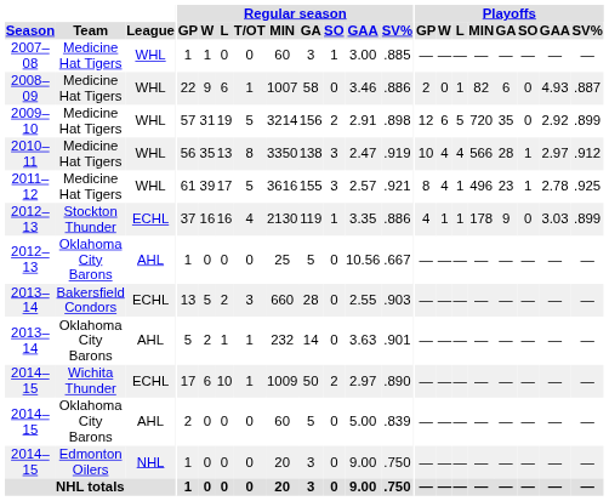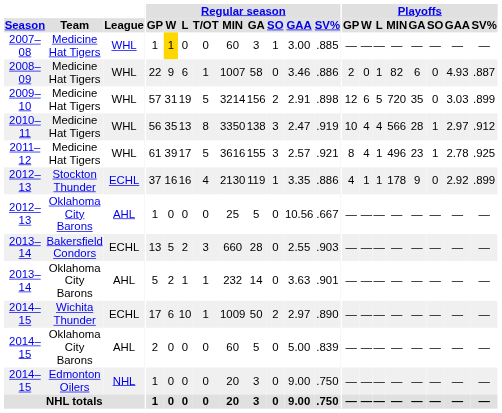 <table border="0" cellpadding="1" cellspacing="0" style="text-align:center; width:75%">
 <tr ALIGN="centre" bgcolor="#e0e0e0">
 <th align="centre" colspan="3" bgcolor="#ffffff"></th>
 <th align="centre" rowspan="99" bgcolor="#ffffff"></th>
 <th align="centre" colspan="9" bgcolor="#e0e0e0"><a href='#'>Regular season</a></th>
 <th align="centre" rowspan="99" bgcolor="#ffffff"></th>
 <th align="centre" colspan="8" bgcolor="#e0e0e0"><a href='#'>Playoffs</a></th>
 </tr>
 <tr ALIGN="centre" bgcolor="#e0e0e0">
 <th><a href='#'>Season</a></th>
 <th>Team</th>
 <th>League</th>
 <th>GP</th>
 <th>W</th>
 <th>L</th>
 <th>T/OT</th>
 <th>MIN</th>
 <th>GA</th>
 <th><a href='#'>SO</a></th>
 <th><a href='#'>GAA</a></th>
 <th><a href='#'>SV%</a></th>
 <th>GP</th>
 <th>W</th>
 <th>L</th>
 <th>MIN</th>
 <th>GA</th>
 <th>SO</th>
 <th>GAA</th>
 <th>SV%</th>
 </tr>
 <tr>
 <td><a href='#'>2007–08</a></td>
 <td><a href='#'>Medicine Hat Tigers</a></td>
 <td><a href='#'>WHL</a></td>
 <td>1</td>
-<td>1</td>
+<td style="background: gold;">1</td>
 <td>0</td>
 <td>0</td>
 <td>60</td>
 <td>3</td>
 <td>1</td>
 <td>3.00</td>
 <td>.885</td>
 <td>—</td>
 <td>—</td>
 <td>—</td>
 <td>—</td>
 <td>—</td>
 <td>—</td>
 <td>—</td>
 <td>—</td>
 </tr>
 <tr bgcolor="#f0f0f0">
 <td><a href='#'>2008–09</a></td>
 <td>Medicine Hat Tigers</td>
 <td>WHL</td>
 <td>22</td>
 <td>9</td>
 <td>6</td>
 <td>1</td>
 <td>1007</td>
 <td>58</td>
 <td>0</td>
 <td>3.46</td>
 <td>.886</td>
 <td>2</td>
 <td>0</td>
 <td>1</td>
 <td>82</td>
 <td>6</td>
 <td>0</td>
 <td>4.93</td>
 <td>.887</td>
 </tr>
 <tr>
 <td><a href='#'>2009–10</a></td>
 <td>Medicine Hat Tigers</td>
 <td>WHL</td>
 <td>57</td>
 <td>31</td>
 <td>19</td>
 <td>5</td>
 <td>3214</td>
 <td>156</td>
 <td>2</td>
 <td>2.91</td>
 <td>.898</td>
 <td>12</td>
 <td>6</td>
 <td>5</td>
 <td>720</td>
 <td>35</td>
 <td>0</td>
-<td>2.92</td>
+<td>3.03</td>
 <td>.899</td>
 </tr>
 <tr bgcolor="#f0f0f0">
 <td><a href='#'>2010–11</a></td>
 <td>Medicine Hat Tigers</td>
 <td>WHL</td>
 <td>56</td>
 <td>35</td>
 <td>13</td>
 <td>8</td>
 <td>3350</td>
 <td>138</td>
 <td>3</td>
 <td>2.47</td>
 <td>.919</td>
 <td>10</td>
 <td>4</td>
 <td>4</td>
 <td>566</td>
 <td>28</td>
 <td>1</td>
 <td>2.97</td>
 <td>.912</td>
 </tr>
 <tr>
 <td><a href='#'>2011–12</a></td>
 <td>Medicine Hat Tigers</td>
 <td>WHL</td>
 <td>61</td>
 <td>39</td>
 <td>17</td>
 <td>5</td>
 <td>3616</td>
 <td>155</td>
 <td>3</td>
 <td>2.57</td>
 <td>.921</td>
 <td>8</td>
 <td>4</td>
 <td>1</td>
 <td>496</td>
 <td>23</td>
 <td>1</td>
 <td>2.78</td>
 <td>.925</td>
 </tr>
 <tr bgcolor="#f0f0f0">
 <td><a href='#'>2012–13</a></td>
 <td><a href='#'>Stockton Thunder</a></td>
 <td><a href='#'>ECHL</a></td>
 <td>37</td>
 <td>16</td>
 <td>16</td>
 <td>4</td>
 <td>2130</td>
 <td>119</td>
 <td>1</td>
 <td>3.35</td>
 <td>.886</td>
 <td>4</td>
 <td>1</td>
 <td>1</td>
 <td>178</td>
 <td>9</td>
 <td>0</td>
-<td>3.03</td>
+<td>2.92</td>
 <td>.899</td>
 </tr>
 <tr>
 <td><a href='#'>2012–13</a></td>
 <td><a href='#'>Oklahoma City Barons</a></td>
 <td><a href='#'>AHL</a></td>
 <td>1</td>
 <td>0</td>
 <td>0</td>
 <td>0</td>
 <td>25</td>
 <td>5</td>
 <td>0</td>
 <td>10.56</td>
 <td>.667</td>
 <td>—</td>
 <td>—</td>
 <td>—</td>
 <td>—</td>
 <td>—</td>
 <td>—</td>
 <td>—</td>
 <td>—</td>
 </tr>
 <tr bgcolor="#f0f0f0">
 <td><a href='#'>2013–14</a></td>
 <td><a href='#'>Bakersfield Condors</a></td>
 <td>ECHL</td>
 <td>13</td>
 <td>5</td>
 <td>2</td>
 <td>3</td>
 <td>660</td>
 <td>28</td>
 <td>0</td>
 <td>2.55</td>
 <td>.903</td>
 <td>—</td>
 <td>—</td>
 <td>—</td>
 <td>—</td>
 <td>—</td>
 <td>—</td>
 <td>—</td>
 <td>—</td>
 </tr>
 <tr>
 <td><a href='#'>2013–14</a></td>
 <td>Oklahoma City Barons</td>
 <td>AHL</td>
 <td>5</td>
 <td>2</td>
 <td>1</td>
 <td>1</td>
 <td>232</td>
 <td>14</td>
 <td>0</td>
 <td>3.63</td>
 <td>.901</td>
 <td>—</td>
 <td>—</td>
 <td>—</td>
 <td>—</td>
 <td>—</td>
 <td>—</td>
 <td>—</td>
 <td>—</td>
 </tr>
 <tr bgcolor="#f0f0f0">
 <td><a href='#'>2014–15</a></td>
 <td><a href='#'>Wichita Thunder</a></td>
 <td>ECHL</td>
 <td>17</td>
 <td>6</td>
 <td>10</td>
 <td>1</td>
 <td>1009</td>
 <td>50</td>
 <td>2</td>
 <td>2.97</td>
 <td>.890</td>
 <td>—</td>
 <td>—</td>
 <td>—</td>
 <td>—</td>
 <td>—</td>
 <td>—</td>
 <td>—</td>
 <td>—</td>
 </tr>
 <tr>
 <td><a href='#'>2014–15</a></td>
 <td>Oklahoma City Barons</td>
 <td>AHL</td>
 <td>2</td>
 <td>0</td>
 <td>0</td>
 <td>0</td>
 <td>60</td>
 <td>5</td>
 <td>0</td>
 <td>5.00</td>
 <td>.839</td>
 <td>—</td>
 <td>—</td>
 <td>—</td>
 <td>—</td>
 <td>—</td>
 <td>—</td>
 <td>—</td>
 <td>—</td>
 </tr>
 <tr bgcolor="#f0f0f0">
 <td><a href='#'>2014–15</a></td>
 <td><a href='#'>Edmonton Oilers</a></td>
 <td><a href='#'>NHL</a></td>
 <td>1</td>
 <td>0</td>
 <td>0</td>
 <td>0</td>
 <td>20</td>
 <td>3</td>
 <td>0</td>
 <td>9.00</td>
 <td>.750</td>
 <td>—</td>
 <td>—</td>
 <td>—</td>
 <td>—</td>
 <td>—</td>
 <td>—</td>
 <td>—</td>
 <td>—</td>
 </tr>
 <tr ALIGN="centre" bgcolor="#e0e0e0">
 <th colspan="3" align="centre">NHL totals</th>
 <th>1</th>
 <th>0</th>
 <th>0</th>
 <th>0</th>
 <th>20</th>
 <th>3</th>
 <th>0</th>
 <th>9.00</th>
 <th>.750</th>
 <th>—</th>
 <th>—</th>
 <th>—</th>
 <th>—</th>
 <th>—</th>
 <th>—</th>
 <th>—</th>
 <th>—</th>
 </tr>
 </table>
